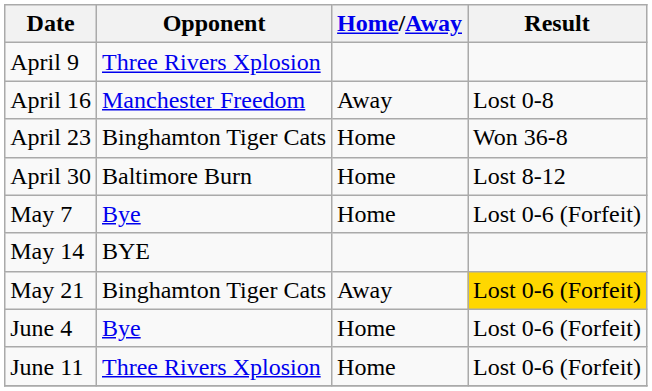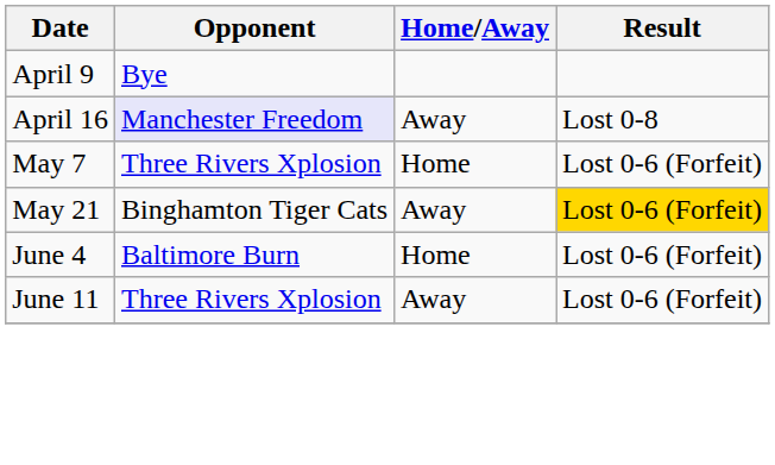 <table class="wikitable">
 <tr>
 <th>Date</th>
 <th>Opponent</th>
 <th><a href='#'>Home</a>/<a href='#'>Away</a></th>
 <th>Result</th>
 </tr>
 <tr>
 <td>April 9</td>
-<td><a href='#'>Three Rivers Xplosion</a></td>
+<td><a href='#'>Bye</a></td>
 <td></td>
 <td></td>
 </tr>
 <tr>
 <td>April 16</td>
-<td><a href='#'>Manchester Freedom</a></td>
+<td style="background: lavender;"><a href='#'>Manchester Freedom</a></td>
 <td>Away</td>
 <td>Lost 0-8</td>
 </tr>
 <tr>
-<td>April 23</td>
-<td>Binghamton Tiger Cats</td>
-<td>Home</td>
-<td>Won 36-8</td>
-</tr>
-<tr>
-<td>April 30</td>
-<td>Baltimore Burn</td>
-<td>Home</td>
-<td>Lost 8-12</td>
-</tr>
-<tr>
 <td>May 7</td>
-<td><a href='#'>Bye</a></td>
+<td><a href='#'>Three Rivers Xplosion</a></td>
 <td>Home</td>
 <td>Lost 0-6 (Forfeit)</td>
-</tr>
-<tr>
-<td>May 14</td>
-<td>BYE</td>
-<td></td>
-<td></td>
 </tr>
 <tr>
 <td>May 21</td>
 <td>Binghamton Tiger Cats</td>
 <td>Away</td>
 <td style="background: gold;">Lost 0-6 (Forfeit)</td>
 </tr>
 <tr>
 <td>June 4</td>
-<td><a href='#'>Bye</a></td>
+<td><a href='#'>Baltimore Burn</a></td>
 <td>Home</td>
 <td>Lost 0-6 (Forfeit)</td>
 </tr>
 <tr>
 <td>June 11</td>
 <td><a href='#'>Three Rivers Xplosion</a></td>
-<td>Home</td>
+<td>Away</td>
 <td>Lost 0-6 (Forfeit)</td>
 </tr>
 <tr>
 </tr>
 </table>
